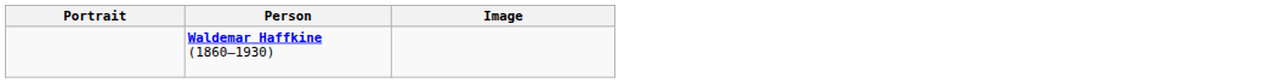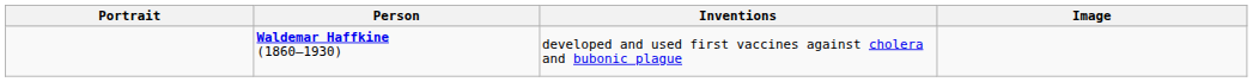 <table class="wikitable">
 <tr style="background:#ccc;">
 <th width=20%>Portrait</th>
 <th width=23%>Person</th>
+<th width=32%>Inventions</th>
 <th width=25%>Image</th>
 </tr>
 <tr>
 <td align=center></td>
 <td><strong><a href='#'>Waldemar Haffkine</a></strong><br> (1860–1930)<br> <br></td>
+<td>developed and used first vaccines against <a href='#'>cholera</a> and <a href='#'>bubonic plague</a></td>
 <td align=center></td>
 </tr>
 </table>
